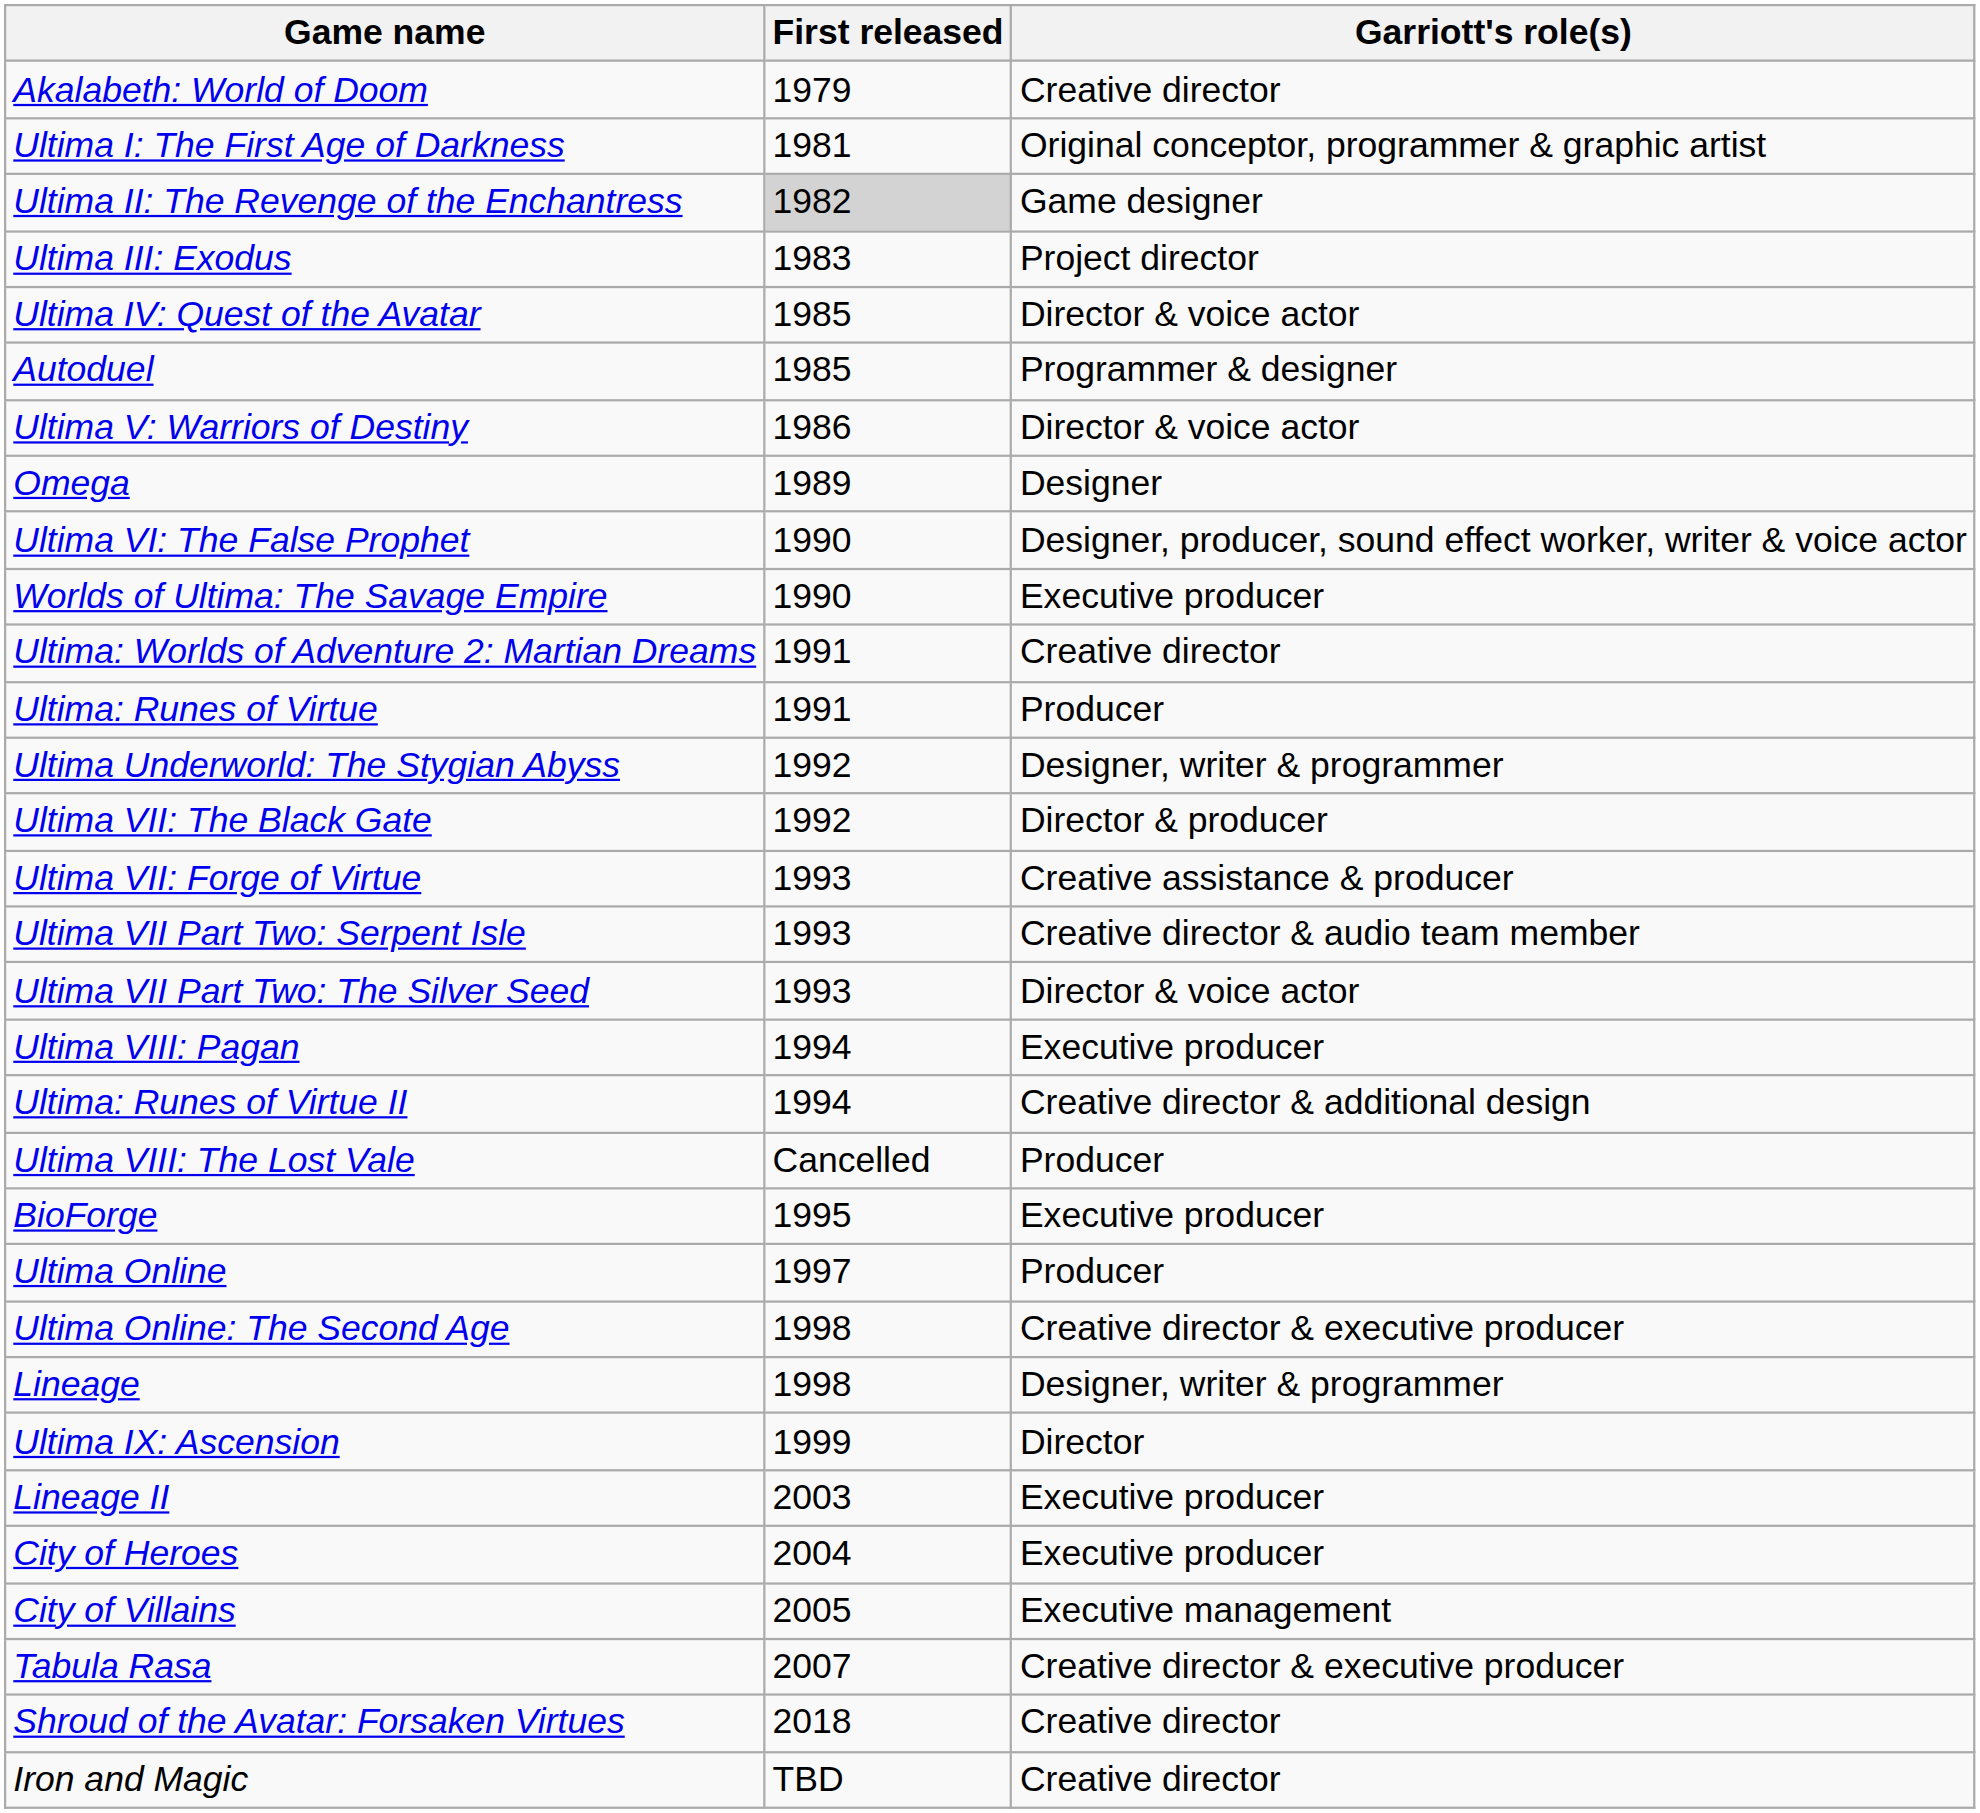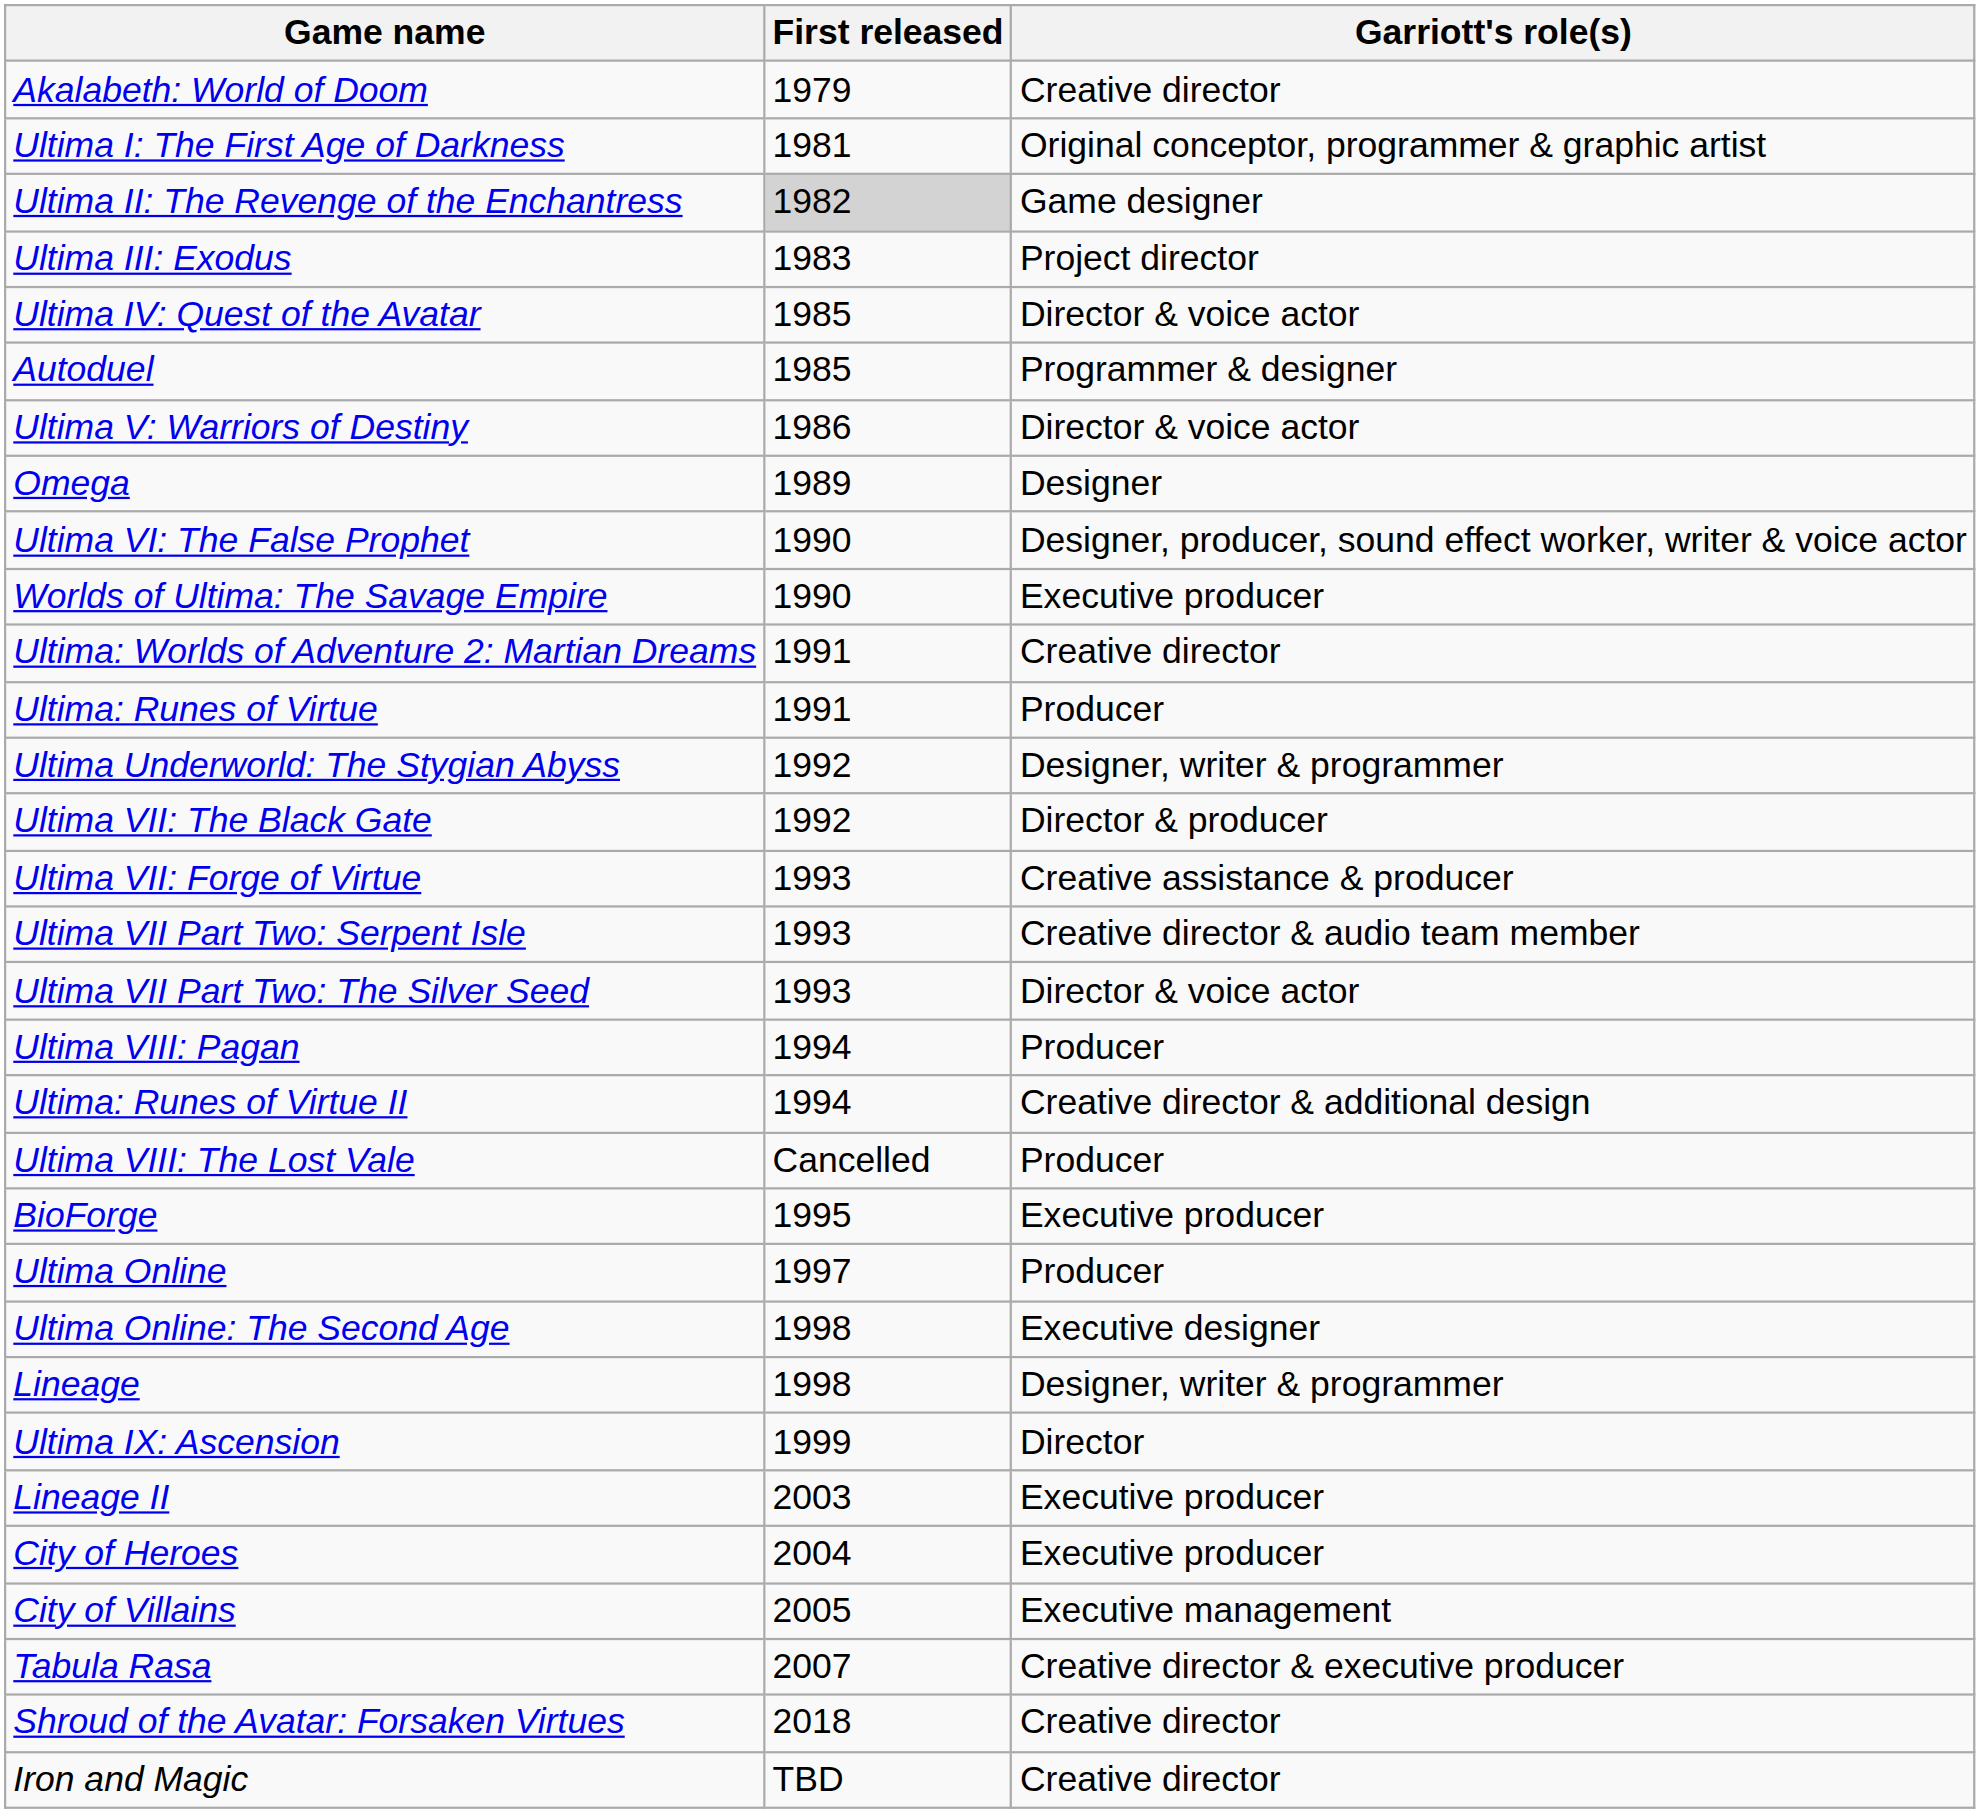 <table class="wikitable">
 <tr>
 <th>Game name</th>
 <th>First released</th>
 <th>Garriott's role(s)</th>
 </tr>
 <tr>
 <td><em><a href='#'>Akalabeth: World of Doom</a></em></td>
 <td>1979</td>
 <td>Creative director</td>
 </tr>
 <tr>
 <td><em><a href='#'>Ultima I: The First Age of Darkness</a></em></td>
 <td>1981</td>
 <td>Original conceptor, programmer & graphic artist</td>
 </tr>
 <tr>
 <td><em><a href='#'>Ultima II: The Revenge of the Enchantress</a></em></td>
 <td style="background: lightgrey;">1982</td>
 <td>Game designer</td>
 </tr>
 <tr>
 <td><em><a href='#'>Ultima III: Exodus</a></em></td>
 <td>1983</td>
 <td>Project director</td>
 </tr>
 <tr>
 <td><em><a href='#'>Ultima IV: Quest of the Avatar</a></em></td>
 <td>1985</td>
 <td>Director & voice actor</td>
 </tr>
 <tr>
 <td><em><a href='#'>Autoduel</a></em></td>
 <td>1985</td>
 <td>Programmer & designer</td>
 </tr>
 <tr>
 <td><em><a href='#'>Ultima V: Warriors of Destiny</a></em></td>
 <td>1986</td>
 <td>Director & voice actor</td>
 </tr>
 <tr>
 <td><em><a href='#'>Omega</a></em></td>
 <td>1989</td>
 <td>Designer</td>
 </tr>
 <tr>
 <td><em><a href='#'>Ultima VI: The False Prophet</a></em></td>
 <td>1990</td>
 <td>Designer, producer, sound effect worker, writer & voice actor</td>
 </tr>
 <tr>
 <td><em><a href='#'>Worlds of Ultima: The Savage Empire</a></em></td>
 <td>1990</td>
 <td>Executive producer</td>
 </tr>
 <tr>
 <td><em><a href='#'>Ultima: Worlds of Adventure 2: Martian Dreams</a></em></td>
 <td>1991</td>
 <td>Creative director</td>
 </tr>
 <tr>
 <td><em><a href='#'>Ultima: Runes of Virtue</a></em></td>
 <td>1991</td>
 <td>Producer</td>
 </tr>
 <tr>
 <td><em><a href='#'>Ultima Underworld: The Stygian Abyss</a></em></td>
 <td>1992</td>
 <td>Designer, writer & programmer</td>
 </tr>
 <tr>
 <td><em><a href='#'>Ultima VII: The Black Gate</a></em></td>
 <td>1992</td>
 <td>Director & producer</td>
 </tr>
 <tr>
 <td><em><a href='#'>Ultima VII: Forge of Virtue</a></em></td>
 <td>1993</td>
 <td>Creative assistance & producer</td>
 </tr>
 <tr>
 <td><em><a href='#'>Ultima VII Part Two: Serpent Isle</a></em></td>
 <td>1993</td>
 <td>Creative director & audio team member</td>
 </tr>
 <tr>
 <td><em><a href='#'>Ultima VII Part Two: The Silver Seed</a></em></td>
 <td>1993</td>
 <td>Director & voice actor</td>
 </tr>
 <tr>
 <td><em><a href='#'>Ultima VIII: Pagan</a></em></td>
 <td>1994</td>
-<td>Executive producer</td>
+<td>Producer</td>
 </tr>
 <tr>
 <td><em><a href='#'>Ultima: Runes of Virtue II</a></em></td>
 <td>1994</td>
 <td>Creative director & additional design</td>
 </tr>
 <tr>
 <td><em><a href='#'>Ultima VIII: The Lost Vale</a></em></td>
 <td>Cancelled</td>
 <td>Producer</td>
 </tr>
 <tr>
 <td><em><a href='#'>BioForge</a></em></td>
 <td>1995</td>
 <td>Executive producer</td>
 </tr>
 <tr>
 <td><em><a href='#'>Ultima Online</a></em></td>
 <td>1997</td>
 <td>Producer</td>
 </tr>
 <tr>
 <td><em><a href='#'>Ultima Online: The Second Age</a></em></td>
 <td>1998</td>
-<td>Creative director & executive producer</td>
+<td>Executive designer</td>
 </tr>
 <tr>
 <td><em><a href='#'>Lineage</a></em></td>
 <td>1998</td>
 <td>Designer, writer & programmer</td>
 </tr>
 <tr>
 <td><em><a href='#'>Ultima IX: Ascension</a></em></td>
 <td>1999</td>
 <td>Director</td>
 </tr>
 <tr>
 <td><em><a href='#'>Lineage II</a></em></td>
 <td>2003</td>
 <td>Executive producer</td>
 </tr>
 <tr>
 <td><em><a href='#'>City of Heroes</a></em></td>
 <td>2004</td>
 <td>Executive producer</td>
 </tr>
 <tr>
 <td><em><a href='#'>City of Villains</a></em></td>
 <td>2005</td>
 <td>Executive management</td>
 </tr>
 <tr>
 <td><em><a href='#'>Tabula Rasa</a></em></td>
 <td>2007</td>
 <td>Creative director & executive producer</td>
 </tr>
 <tr>
 <td><em><a href='#'>Shroud of the Avatar: Forsaken Virtues</a></em></td>
 <td>2018</td>
 <td>Creative director</td>
 </tr>
 <tr>
 <td><em>Iron and Magic</em></td>
 <td>TBD</td>
 <td>Creative director</td>
 </tr>
 </table>
